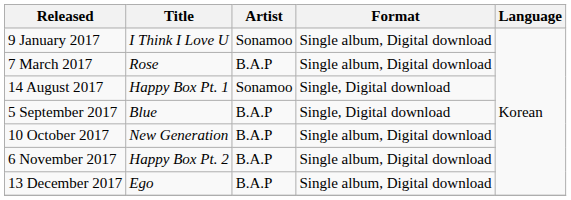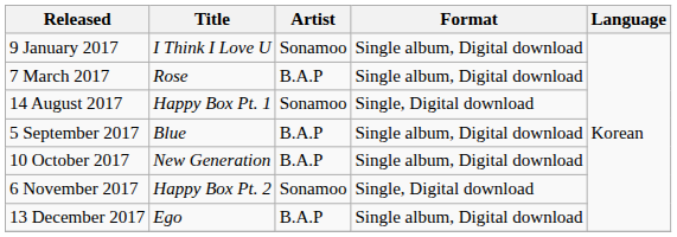 <table class="wikitable sortable">
 <tr>
 <th>Released</th>
 <th>Title</th>
 <th>Artist</th>
 <th>Format</th>
 <th>Language</th>
 </tr>
 <tr>
 <td>9 January 2017</td>
 <td><em>I Think I Love U</em></td>
 <td>Sonamoo</td>
 <td>Single album, Digital download</td>
 <td rowspan="7">Korean</td>
 </tr>
 <tr>
 <td>7 March 2017</td>
 <td><em>Rose</em></td>
 <td>B.A.P</td>
 <td>Single album, Digital download</td>
 </tr>
 <tr>
 <td>14 August 2017</td>
 <td><em>Happy Box Pt. 1</em></td>
 <td>Sonamoo</td>
 <td>Single, Digital download</td>
 </tr>
 <tr>
 <td>5 September 2017</td>
 <td><em>Blue</em></td>
 <td>B.A.P</td>
-<td>Single, Digital download</td>
+<td>Single album, Digital download</td>
 </tr>
 <tr>
 <td>10 October 2017</td>
 <td><em>New Generation</em></td>
 <td>B.A.P</td>
 <td>Single album, Digital download</td>
 </tr>
 <tr>
 <td>6 November 2017</td>
 <td><em>Happy Box Pt. 2</em></td>
-<td>B.A.P</td>
-<td>Single album, Digital download</td>
+<td>Sonamoo</td>
+<td>Single, Digital download</td>
 </tr>
 <tr>
 <td>13 December 2017</td>
 <td><em>Ego</em></td>
 <td>B.A.P</td>
 <td>Single album, Digital download</td>
 </tr>
 <tr>
 </tr>
 </table>
